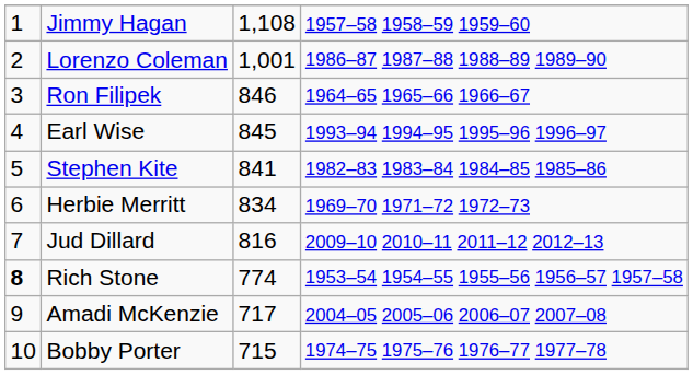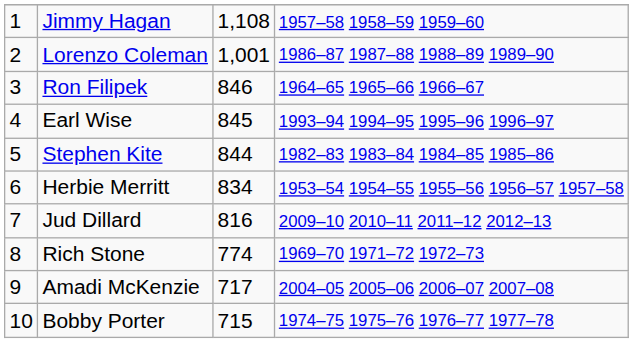 <table class="wikitable">
 <tr>
 </tr>
 <tr>
 <td>1</td>
 <td><a href='#'>Jimmy Hagan</a></td>
 <td>1,108</td>
 <td style="font-size:80%;"><a href='#'>1957–58</a> <a href='#'>1958–59</a> <a href='#'>1959–60</a></td>
 </tr>
 <tr>
 <td>2</td>
 <td><a href='#'>Lorenzo Coleman</a></td>
 <td>1,001</td>
 <td style="font-size:80%;"><a href='#'>1986–87</a> <a href='#'>1987–88</a> <a href='#'>1988–89</a> <a href='#'>1989–90</a></td>
 </tr>
 <tr>
 <td>3</td>
 <td><a href='#'>Ron Filipek</a></td>
 <td>846</td>
 <td style="font-size:80%;"><a href='#'>1964–65</a> <a href='#'>1965–66</a> <a href='#'>1966–67</a></td>
 </tr>
 <tr>
 <td>4</td>
 <td>Earl Wise</td>
 <td>845</td>
 <td style="font-size:80%;"><a href='#'>1993–94</a> <a href='#'>1994–95</a> <a href='#'>1995–96</a> <a href='#'>1996–97</a></td>
 </tr>
 <tr>
 <td>5</td>
 <td><a href='#'>Stephen Kite</a></td>
-<td>841</td>
+<td>844</td>
 <td style="font-size:80%;"><a href='#'>1982–83</a> <a href='#'>1983–84</a> <a href='#'>1984–85</a> <a href='#'>1985–86</a></td>
 </tr>
 <tr>
 <td>6</td>
 <td>Herbie Merritt</td>
 <td>834</td>
-<td style="font-size:80%;"><a href='#'>1969–70</a> <a href='#'>1971–72</a> <a href='#'>1972–73</a></td>
+<td style="font-size:80%;"><a href='#'>1953–54</a> <a href='#'>1954–55</a> <a href='#'>1955–56</a> <a href='#'>1956–57</a> <a href='#'>1957–58</a></td>
 </tr>
 <tr>
 <td>7</td>
 <td>Jud Dillard</td>
 <td>816</td>
 <td style="font-size:80%;"><a href='#'>2009–10</a> <a href='#'>2010–11</a> <a href='#'>2011–12</a> <a href='#'>2012–13</a></td>
 </tr>
 <tr>
-<td><strong>8</strong></td>
+<td>8</td>
 <td>Rich Stone</td>
 <td>774</td>
-<td style="font-size:80%;"><a href='#'>1953–54</a> <a href='#'>1954–55</a> <a href='#'>1955–56</a> <a href='#'>1956–57</a> <a href='#'>1957–58</a></td>
+<td style="font-size:80%;"><a href='#'>1969–70</a> <a href='#'>1971–72</a> <a href='#'>1972–73</a></td>
 </tr>
 <tr>
 <td>9</td>
 <td>Amadi McKenzie</td>
 <td>717</td>
 <td style="font-size:80%;"><a href='#'>2004–05</a> <a href='#'>2005–06</a> <a href='#'>2006–07</a> <a href='#'>2007–08</a></td>
 </tr>
 <tr>
 <td>10</td>
 <td>Bobby Porter</td>
 <td>715</td>
 <td style="font-size:80%;"><a href='#'>1974–75</a> <a href='#'>1975–76</a> <a href='#'>1976–77</a> <a href='#'>1977–78</a></td>
 </tr>
 </table>
